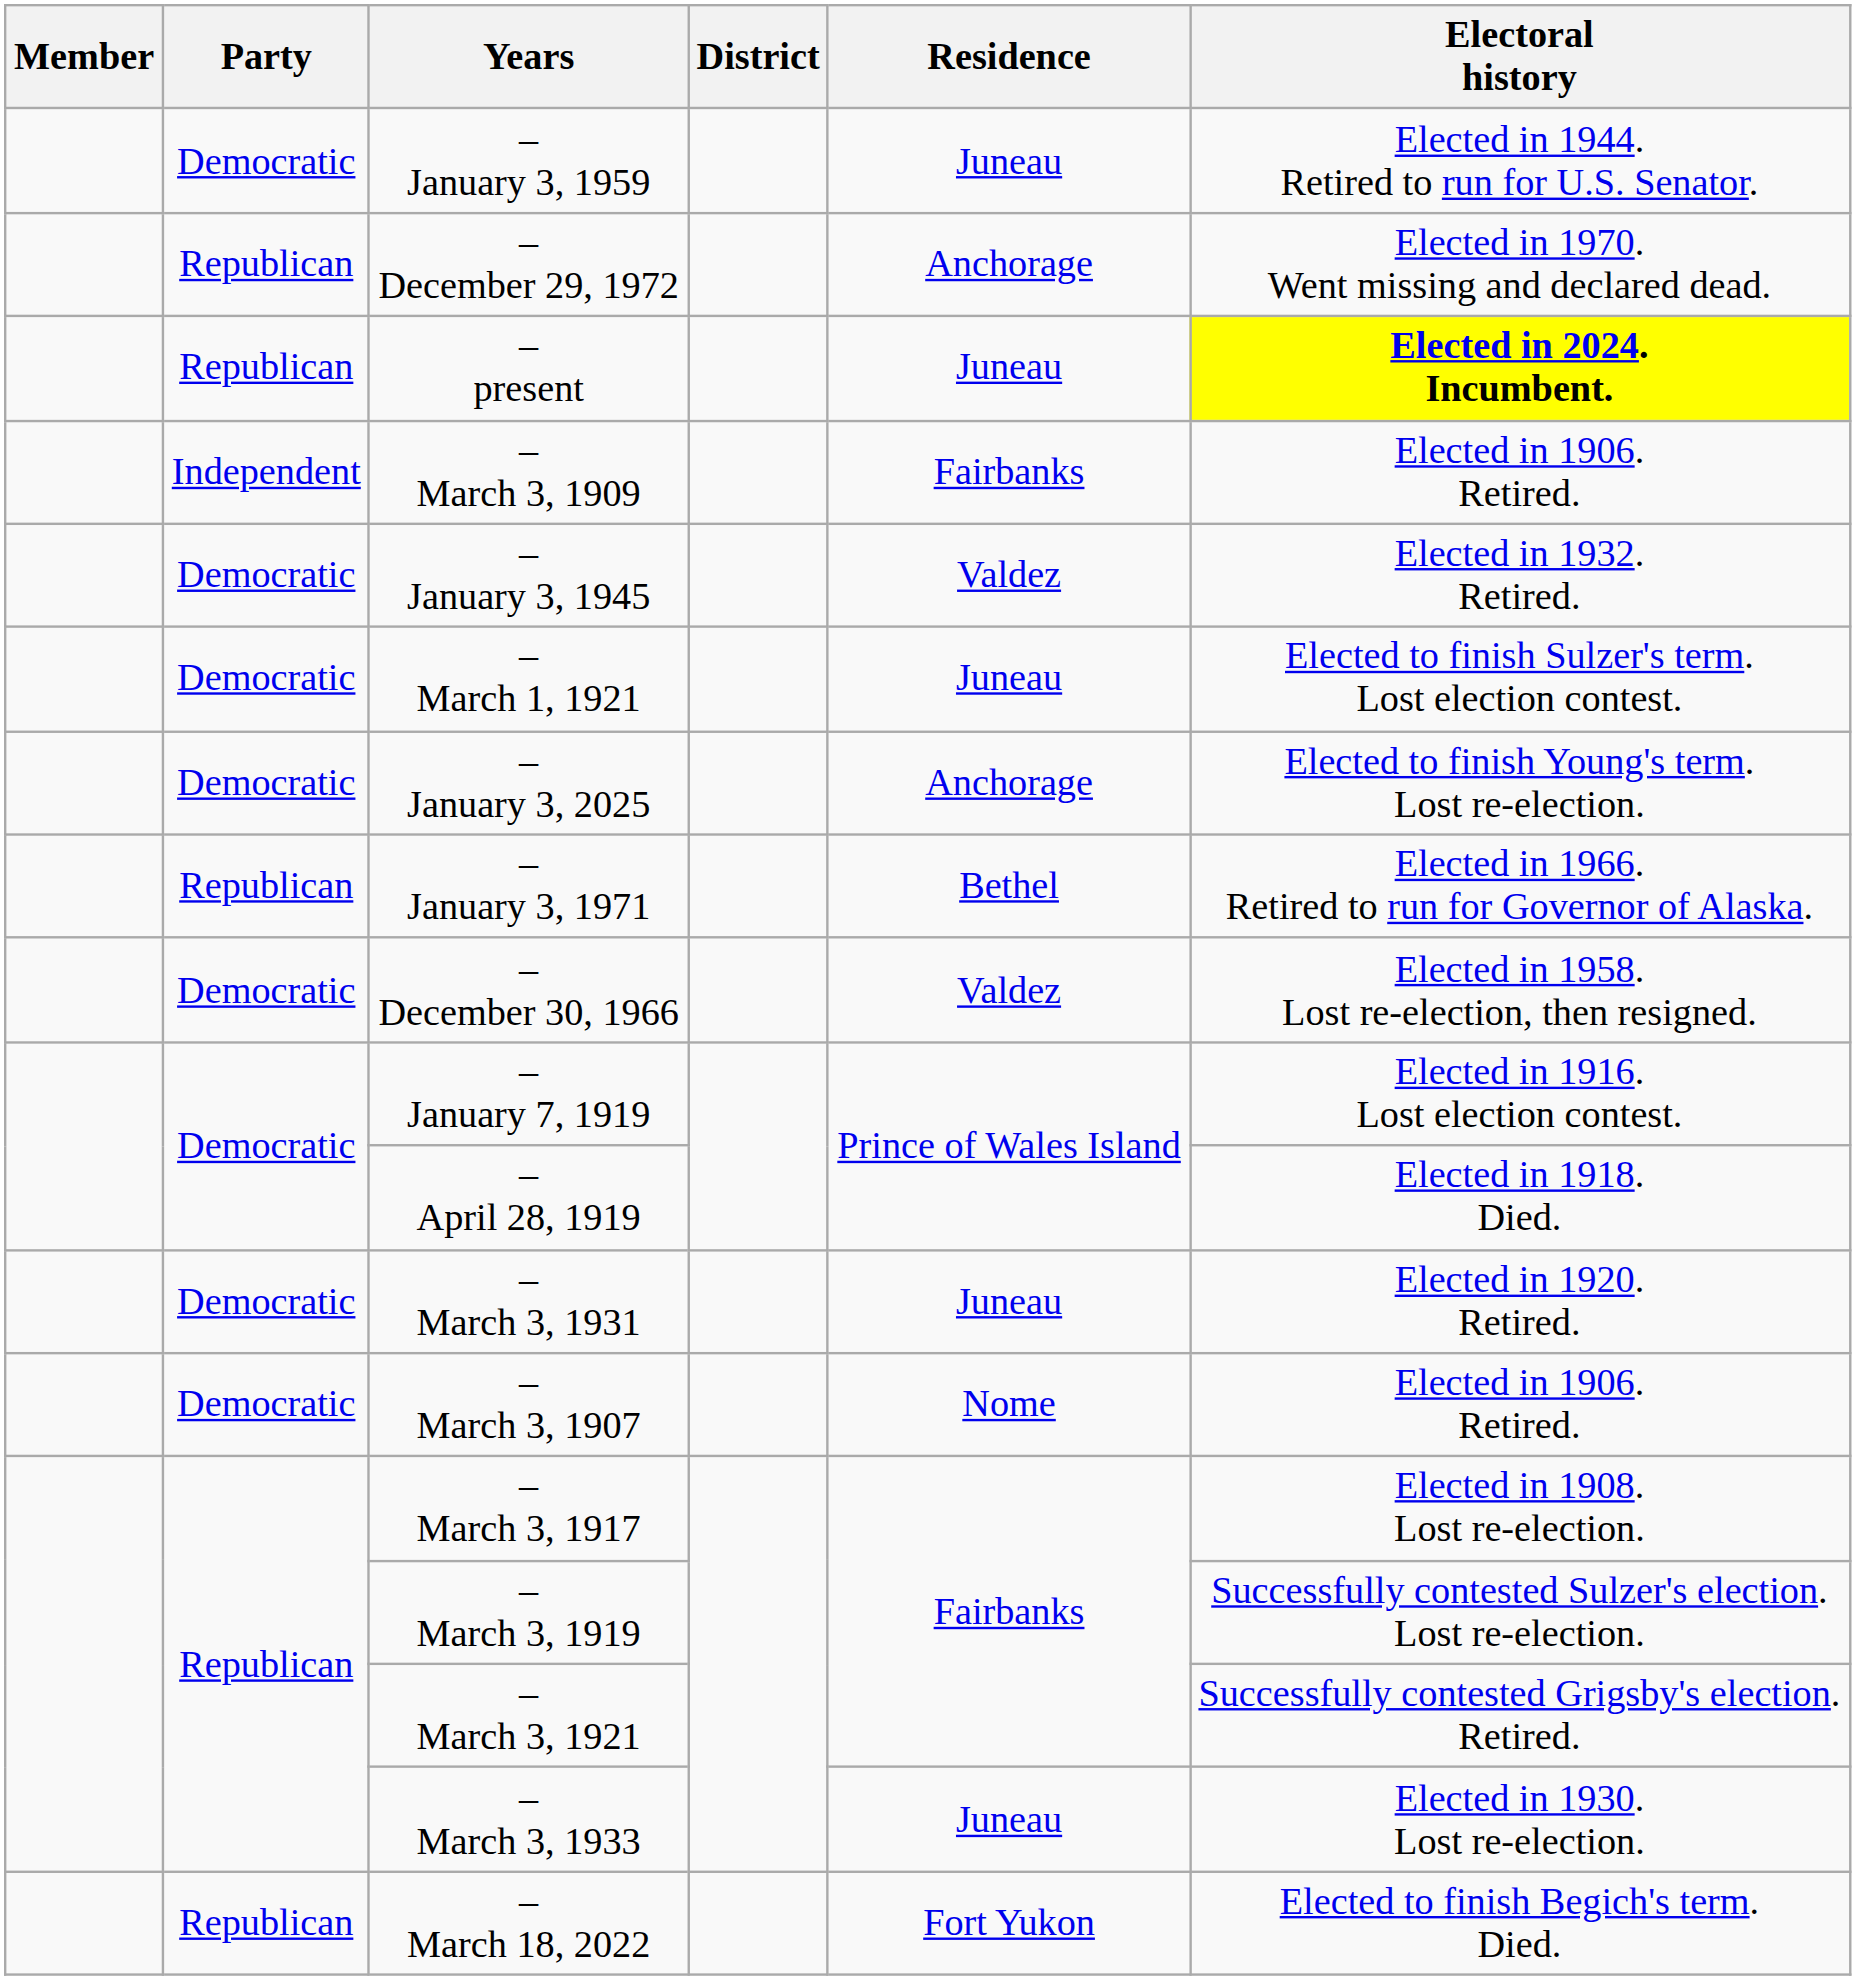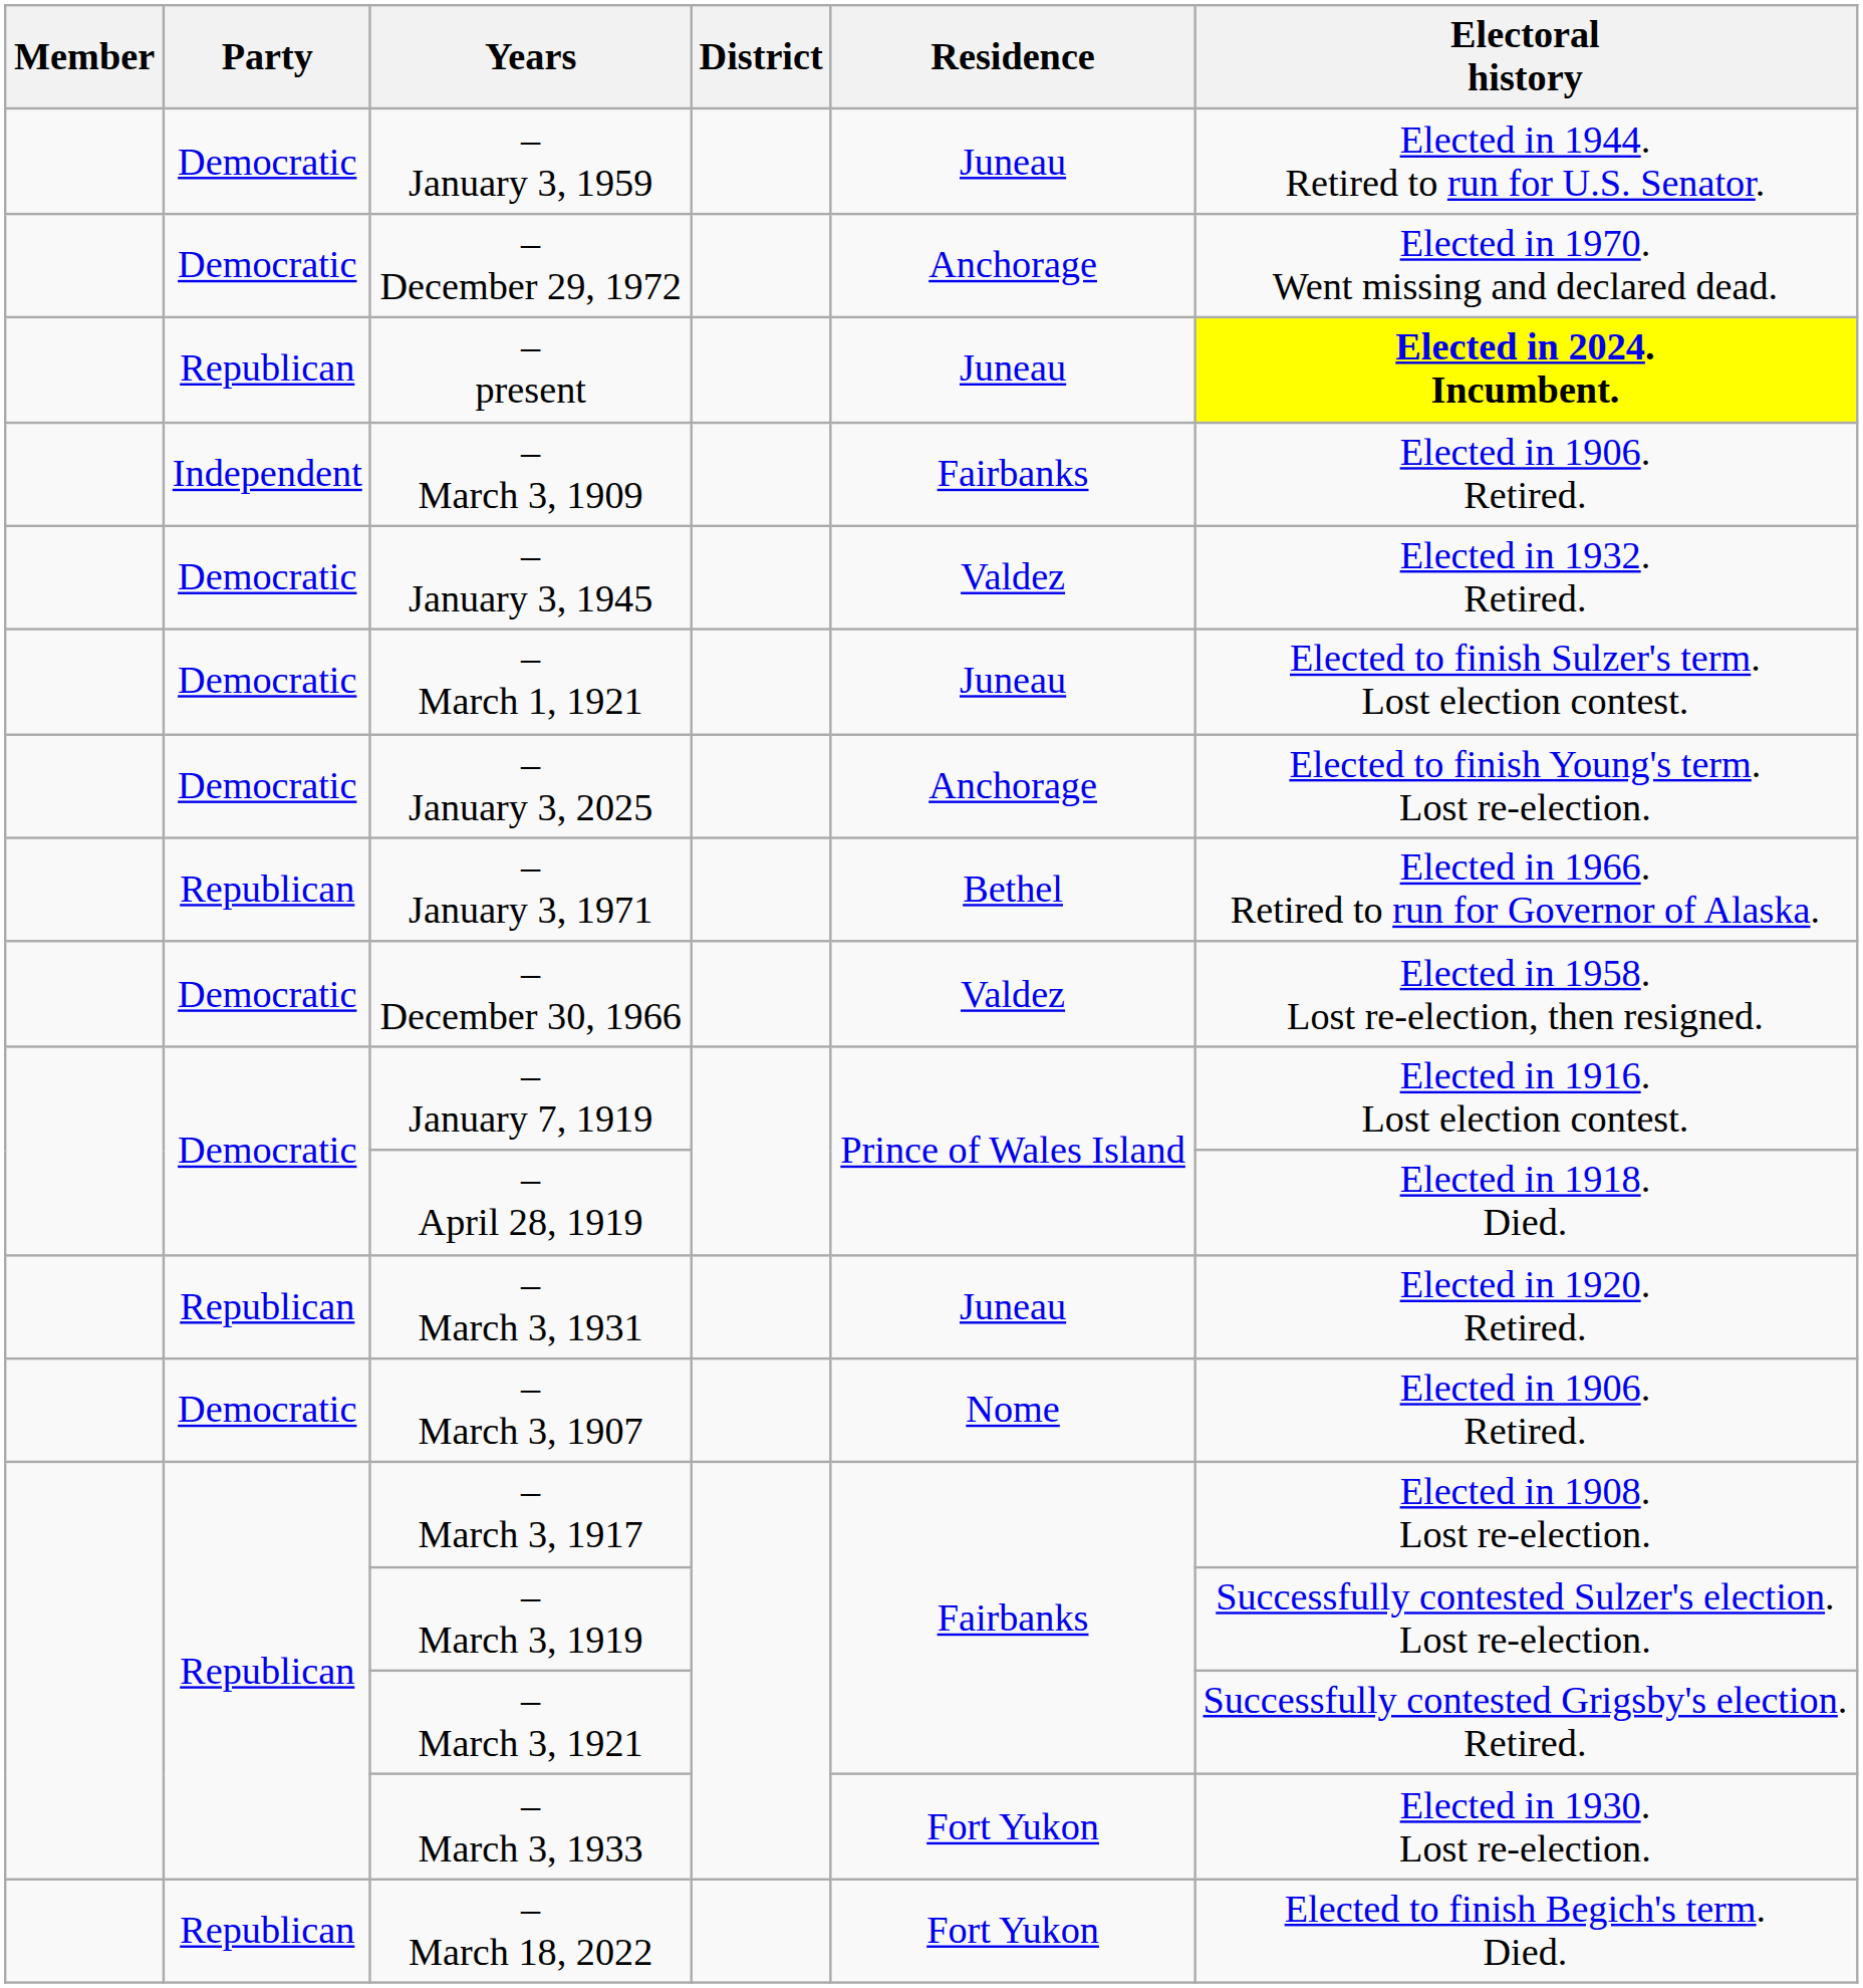 <table class="wikitable sortable" style=text-align:center>
 <tr>
 <th>Member</th>
 <th>Party</th>
 <th>Years</th>
 <th>District</th>
 <th>Residence</th>
 <th>Electoral<br>history</th>
 </tr>
 <tr>
 <td align=left></td>
 <td><a href='#'>Democratic</a></td>
 <td> –<br>January 3, 1959</td>
 <td></td>
 <td><a href='#'>Juneau</a></td>
 <td data-sort-value=1944><a href='#'>Elected in 1944</a>.<br>Retired to <a href='#'>run for U.S. Senator</a>.</td>
 </tr>
 <tr>
 <td align=left></td>
-<td><a href='#'>Republican</a></td>
+<td><a href='#'>Democratic</a></td>
 <td> –<br>December 29, 1972</td>
 <td></td>
 <td><a href='#'>Anchorage</a></td>
 <td data-sort-value=1970><a href='#'>Elected in 1970</a>.<br>Went missing and declared dead.</td>
 </tr>
 <tr>
 <td align=left></td>
 <td><a href='#'>Republican</a></td>
 <td> –<br>present</td>
 <td></td>
 <td><a href='#'>Juneau</a></td>
 <td data-sort-value=2022 bgcolor=yellow><strong><a href='#'>Elected in 2024</a>.<br>Incumbent.</strong></td>
 </tr>
 <tr>
 <td align=left></td>
 <td><a href='#'>Independent</a></td>
 <td> –<br>March 3, 1909</td>
 <td></td>
 <td><a href='#'>Fairbanks</a></td>
 <td data-sort-value=1906-11><a href='#'>Elected in 1906</a>.<br>Retired.</td>
 </tr>
 <tr>
 <td align=left></td>
 <td><a href='#'>Democratic</a></td>
 <td> –<br>January 3, 1945</td>
 <td></td>
 <td><a href='#'>Valdez</a></td>
 <td data-sort-value=1932><a href='#'>Elected in 1932</a>.<br>Retired.</td>
 </tr>
 <tr>
 <td align=left></td>
 <td><a href='#'>Democratic</a></td>
 <td> –<br>March 1, 1921</td>
 <td></td>
 <td><a href='#'>Juneau</a></td>
 <td data-sort-value=1919><a href='#'>Elected to finish Sulzer's term</a>.<br>Lost election contest.</td>
 </tr>
 <tr>
 <td align=left></td>
 <td><a href='#'>Democratic</a></td>
 <td> –<br>January 3, 2025</td>
 <td></td>
 <td><a href='#'>Anchorage</a></td>
 <td><a href='#'>Elected to finish Young's term</a>.<br>Lost re-election.</td>
 </tr>
 <tr>
 <td align=left></td>
 <td><a href='#'>Republican</a></td>
 <td> –<br>January 3, 1971</td>
 <td></td>
 <td><a href='#'>Bethel</a></td>
 <td data-sort-value=1966><a href='#'>Elected in 1966</a>.<br>Retired to <a href='#'>run for Governor of Alaska</a>.</td>
 </tr>
 <tr>
 <td align=left></td>
 <td><a href='#'>Democratic</a></td>
 <td> –<br>December 30, 1966</td>
 <td></td>
 <td><a href='#'>Valdez</a></td>
 <td data-sort-value=1958><a href='#'>Elected in 1958</a>.<br>Lost re-election, then resigned.</td>
 </tr>
 <tr>
 <td rowspan=2 align=left></td>
 <td rowspan=2 ><a href='#'>Democratic</a></td>
 <td> –<br>January 7, 1919</td>
 <td rowspan=2></td>
 <td rowspan=2><a href='#'>Prince of Wales Island</a></td>
 <td data-sort-value=1916><a href='#'>Elected in 1916</a>.<br>Lost election contest.</td>
 </tr>
 <tr>
 <td> –<br>April 28, 1919</td>
 <td data-sort-value=1918><a href='#'>Elected in 1918</a>.<br>Died.</td>
 </tr>
 <tr>
 <td align=left></td>
-<td><a href='#'>Democratic</a></td>
+<td><a href='#'>Republican</a></td>
 <td> –<br>March 3, 1931</td>
 <td></td>
 <td><a href='#'>Juneau</a></td>
 <td data-sort-value=1920><a href='#'>Elected in 1920</a>.<br>Retired.</td>
 </tr>
 <tr>
 <td align=left></td>
 <td><a href='#'>Democratic</a></td>
 <td> –<br>March 3, 1907</td>
 <td></td>
 <td><a href='#'>Nome</a></td>
 <td data-sort-value=1906-08><a href='#'>Elected in 1906</a>.<br>Retired.</td>
 </tr>
 <tr>
 <td rowspan=4 align=left></td>
 <td rowspan=4 ><a href='#'>Republican</a></td>
 <td> –<br>March 3, 1917</td>
 <td rowspan=4></td>
 <td rowspan=3><a href='#'>Fairbanks</a></td>
 <td data-sort-value=1908><a href='#'>Elected in 1908</a>.<br>Lost re-election.</td>
 </tr>
 <tr>
 <td> –<br>March 3, 1919</td>
 <td data-sort-value=1916><a href='#'>Successfully contested Sulzer's election</a>.<br>Lost re-election.</td>
 </tr>
 <tr>
 <td> –<br>March 3, 1921</td>
 <td data-sort-value=1919><a href='#'>Successfully contested Grigsby's election</a>.<br>Retired.</td>
 </tr>
 <tr>
 <td> –<br>March 3, 1933</td>
-<td><a href='#'>Juneau</a></td>
+<td><a href='#'>Fort Yukon</a></td>
 <td data-sort-value=1930><a href='#'>Elected in 1930</a>.<br>Lost re-election.</td>
 </tr>
 <tr>
 <td align=left></td>
 <td><a href='#'>Republican</a></td>
 <td> –<br>March 18, 2022</td>
 <td></td>
 <td><a href='#'>Fort Yukon</a></td>
 <td data-sort-value=1973><a href='#'>Elected to finish Begich's term</a>.<br>Died.</td>
 </tr>
 </table>
